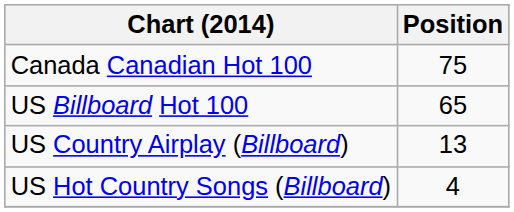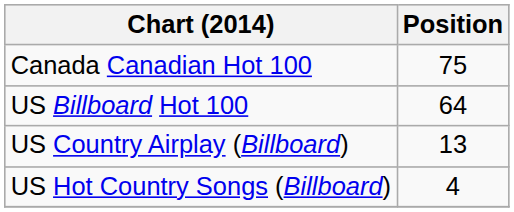 <table class="wikitable sortable">
 <tr>
 <th scope="col">Chart (2014)</th>
 <th scope="col">Position</th>
 </tr>
 <tr>
 <td>Canada <a href='#'>Canadian Hot 100</a></td>
 <td align="center">75</td>
 </tr>
 <tr>
 <td>US <em><a href='#'>Billboard</a></em> <a href='#'>Hot 100</a></td>
-<td align="center">65</td>
+<td align="center">64</td>
 </tr>
 <tr>
 <td>US <a href='#'>Country Airplay</a> (<em><a href='#'>Billboard</a></em>)</td>
 <td align="center">13</td>
 </tr>
 <tr>
 <td>US <a href='#'>Hot Country Songs</a> (<em><a href='#'>Billboard</a></em>)</td>
 <td align="center">4</td>
 </tr>
 <tr>
 </tr>
 </table>
